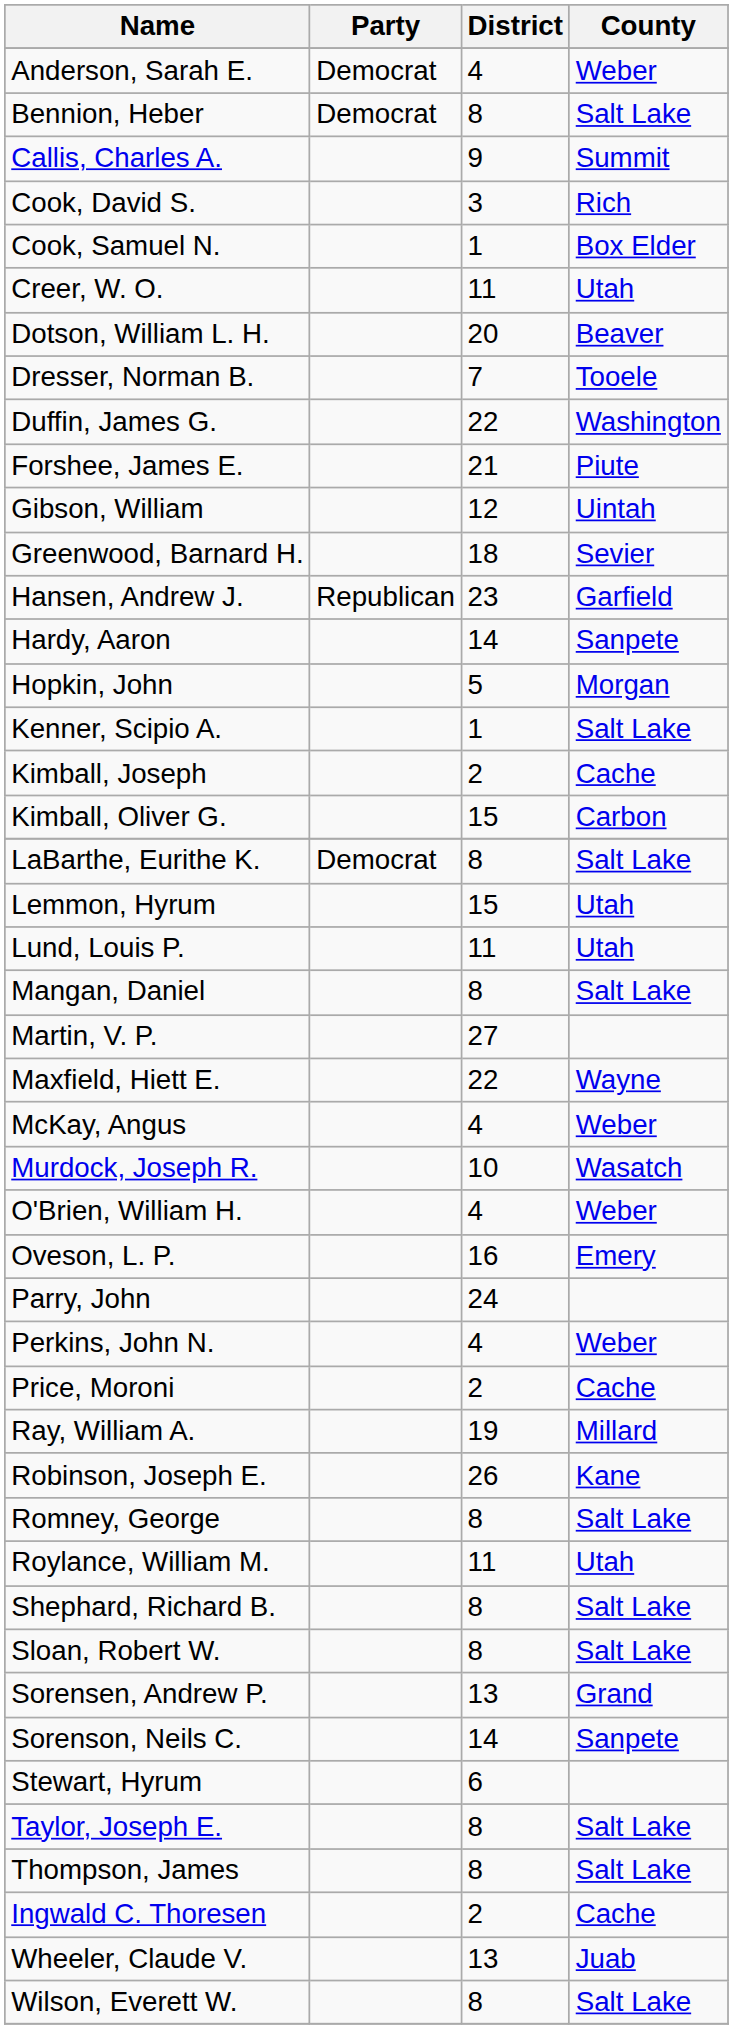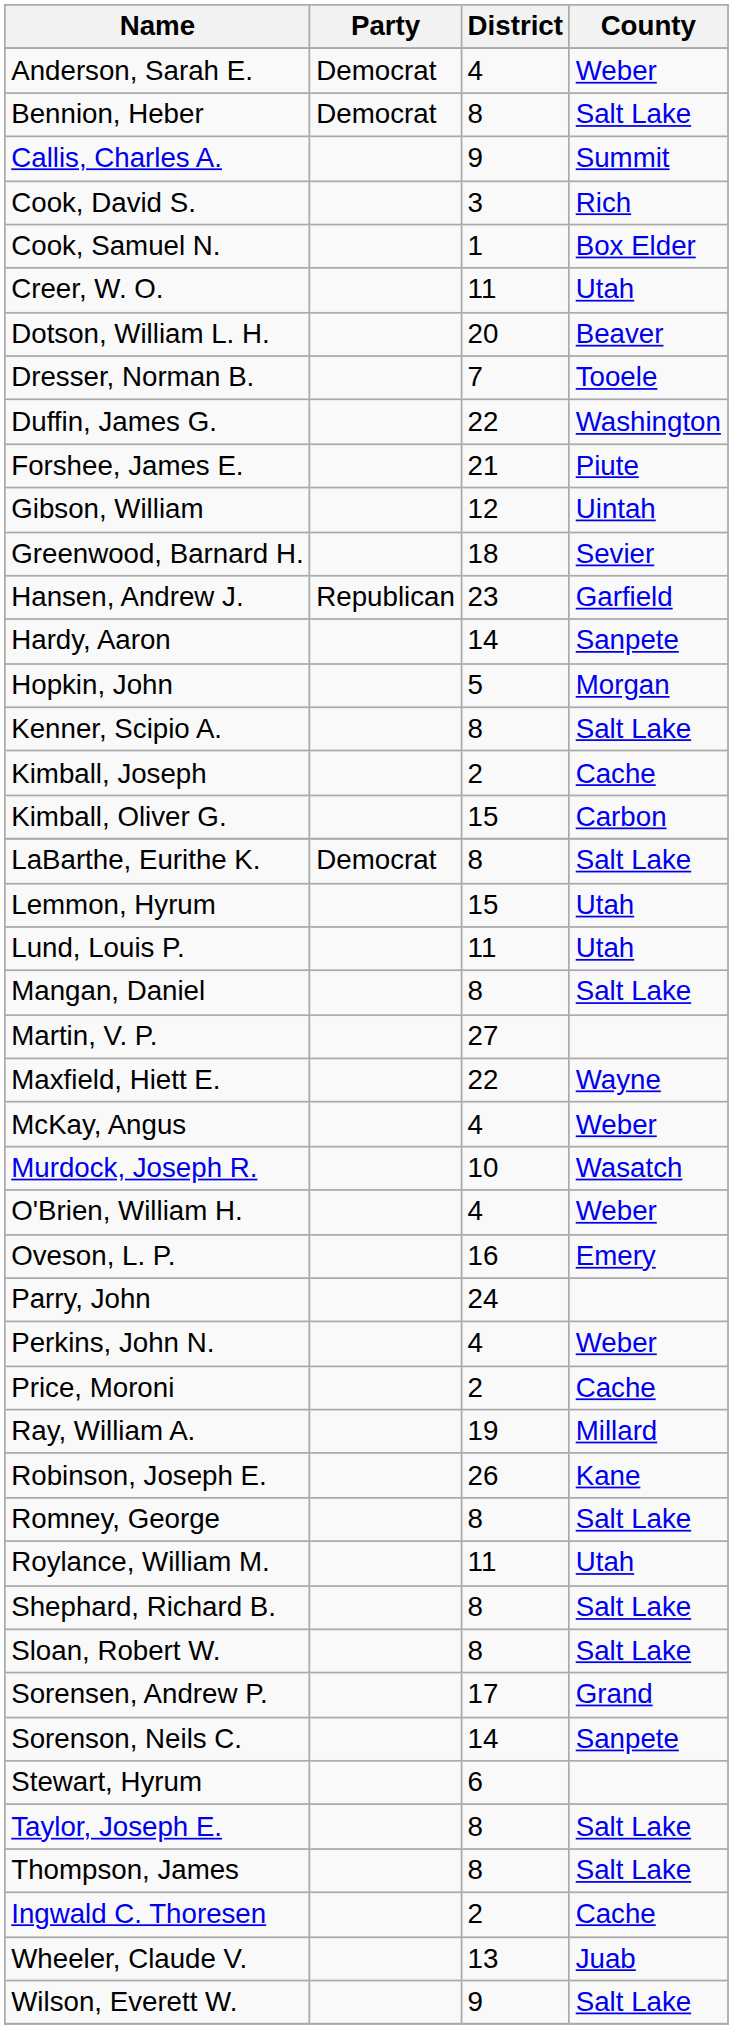 <table class="wikitable">
 <tr>
 <th>Name</th>
 <th>Party</th>
 <th>District</th>
 <th>County</th>
 </tr>
 <tr>
 </tr>
 <tr>
 <td>Anderson, Sarah E.</td>
 <td>Democrat</td>
 <td>4</td>
 <td><a href='#'>Weber</a></td>
 </tr>
 <tr>
 <td>Bennion, Heber</td>
 <td>Democrat</td>
 <td>8</td>
 <td><a href='#'>Salt Lake</a></td>
 </tr>
 <tr>
 <td><a href='#'>Callis, Charles A.</a></td>
 <td></td>
 <td>9</td>
 <td><a href='#'>Summit</a></td>
 </tr>
 <tr>
 <td>Cook, David S.</td>
 <td></td>
 <td>3</td>
 <td><a href='#'>Rich</a></td>
 </tr>
 <tr>
 <td>Cook, Samuel N.</td>
 <td></td>
 <td>1</td>
 <td><a href='#'>Box Elder</a></td>
 </tr>
 <tr>
 <td>Creer, W. O.</td>
 <td></td>
 <td>11</td>
 <td><a href='#'>Utah</a></td>
 </tr>
 <tr>
 <td>Dotson, William L. H.</td>
 <td></td>
 <td>20</td>
 <td><a href='#'>Beaver</a></td>
 </tr>
 <tr>
 <td>Dresser, Norman B.</td>
 <td></td>
 <td>7</td>
 <td><a href='#'>Tooele</a></td>
 </tr>
 <tr>
 <td>Duffin, James G.</td>
 <td></td>
 <td>22</td>
 <td><a href='#'>Washington</a></td>
 </tr>
 <tr>
 <td>Forshee, James E.</td>
 <td></td>
 <td>21</td>
 <td><a href='#'>Piute</a></td>
 </tr>
 <tr>
 <td>Gibson, William</td>
 <td></td>
 <td>12</td>
 <td><a href='#'>Uintah</a></td>
 </tr>
 <tr>
 <td>Greenwood, Barnard H.</td>
 <td></td>
 <td>18</td>
 <td><a href='#'>Sevier</a></td>
 </tr>
 <tr>
 <td>Hansen, Andrew J.</td>
 <td>Republican</td>
 <td>23</td>
 <td><a href='#'>Garfield</a></td>
 </tr>
 <tr>
 <td>Hardy, Aaron</td>
 <td></td>
 <td>14</td>
 <td><a href='#'>Sanpete</a></td>
 </tr>
 <tr>
 <td>Hopkin, John</td>
 <td></td>
 <td>5</td>
 <td><a href='#'>Morgan</a></td>
 </tr>
 <tr>
 <td>Kenner, Scipio A.</td>
 <td></td>
-<td>1</td>
+<td>8</td>
 <td><a href='#'>Salt Lake</a></td>
 </tr>
 <tr>
 <td>Kimball, Joseph</td>
 <td></td>
 <td>2</td>
 <td><a href='#'>Cache</a></td>
 </tr>
 <tr>
 <td>Kimball, Oliver G.</td>
 <td></td>
 <td>15</td>
 <td><a href='#'>Carbon</a></td>
 </tr>
 <tr>
 </tr>
 <tr>
 <td>LaBarthe, Eurithe K.</td>
 <td>Democrat</td>
 <td>8</td>
 <td><a href='#'>Salt Lake</a></td>
 </tr>
 <tr>
 <td>Lemmon, Hyrum</td>
 <td></td>
 <td>15</td>
 <td><a href='#'>Utah</a></td>
 </tr>
 <tr>
 <td>Lund, Louis P.</td>
 <td></td>
 <td>11</td>
 <td><a href='#'>Utah</a></td>
 </tr>
 <tr>
 <td>Mangan, Daniel</td>
 <td></td>
 <td>8</td>
 <td><a href='#'>Salt Lake</a></td>
 </tr>
 <tr>
 <td>Martin, V. P.</td>
 <td></td>
 <td>27</td>
 <td></td>
 </tr>
 <tr>
 <td>Maxfield, Hiett E.</td>
 <td></td>
 <td>22</td>
 <td><a href='#'>Wayne</a></td>
 </tr>
 <tr>
 <td>McKay, Angus</td>
 <td></td>
 <td>4</td>
 <td><a href='#'>Weber</a></td>
 </tr>
 <tr>
 <td><a href='#'>Murdock, Joseph R.</a></td>
 <td></td>
 <td>10</td>
 <td><a href='#'>Wasatch</a></td>
 </tr>
 <tr>
 <td>O'Brien, William H.</td>
 <td></td>
 <td>4</td>
 <td><a href='#'>Weber</a></td>
 </tr>
 <tr>
 <td>Oveson, L. P.</td>
 <td></td>
 <td>16</td>
 <td><a href='#'>Emery</a></td>
 </tr>
 <tr>
 <td>Parry, John</td>
 <td></td>
 <td>24</td>
 <td></td>
 </tr>
 <tr>
 <td>Perkins, John N.</td>
 <td></td>
 <td>4</td>
 <td><a href='#'>Weber</a></td>
 </tr>
 <tr>
 <td>Price, Moroni</td>
 <td></td>
 <td>2</td>
 <td><a href='#'>Cache</a></td>
 </tr>
 <tr>
 <td>Ray, William A.</td>
 <td></td>
 <td>19</td>
 <td><a href='#'>Millard</a></td>
 </tr>
 <tr>
 <td>Robinson, Joseph E.</td>
 <td></td>
 <td>26</td>
 <td><a href='#'>Kane</a></td>
 </tr>
 <tr>
 <td>Romney, George</td>
 <td></td>
 <td>8</td>
 <td><a href='#'>Salt Lake</a></td>
 </tr>
 <tr>
 <td>Roylance, William M.</td>
 <td></td>
 <td>11</td>
 <td><a href='#'>Utah</a></td>
 </tr>
 <tr>
 <td>Shephard, Richard B.</td>
 <td></td>
 <td>8</td>
 <td><a href='#'>Salt Lake</a></td>
 </tr>
 <tr>
 <td>Sloan, Robert W.</td>
 <td></td>
 <td>8</td>
 <td><a href='#'>Salt Lake</a></td>
 </tr>
 <tr>
 <td>Sorensen, Andrew P.</td>
 <td></td>
-<td>13</td>
+<td>17</td>
 <td><a href='#'>Grand</a></td>
 </tr>
 <tr>
 <td>Sorenson, Neils C.</td>
 <td></td>
 <td>14</td>
 <td><a href='#'>Sanpete</a></td>
 </tr>
 <tr>
 <td>Stewart, Hyrum</td>
 <td></td>
 <td>6</td>
 <td></td>
 </tr>
 <tr>
 <td><a href='#'>Taylor, Joseph E.</a></td>
 <td></td>
 <td>8</td>
 <td><a href='#'>Salt Lake</a></td>
 </tr>
 <tr>
 <td>Thompson, James</td>
 <td></td>
 <td>8</td>
 <td><a href='#'>Salt Lake</a></td>
 </tr>
 <tr>
 <td><a href='#'>Ingwald C. Thoresen</a></td>
 <td></td>
 <td>2</td>
 <td><a href='#'>Cache</a></td>
 </tr>
 <tr>
 <td>Wheeler, Claude V.</td>
 <td></td>
 <td>13</td>
 <td><a href='#'>Juab</a></td>
 </tr>
 <tr>
 <td>Wilson, Everett W.</td>
 <td></td>
-<td>8</td>
+<td>9</td>
 <td><a href='#'>Salt Lake</a></td>
 </tr>
 <tr>
 </tr>
 </table>
